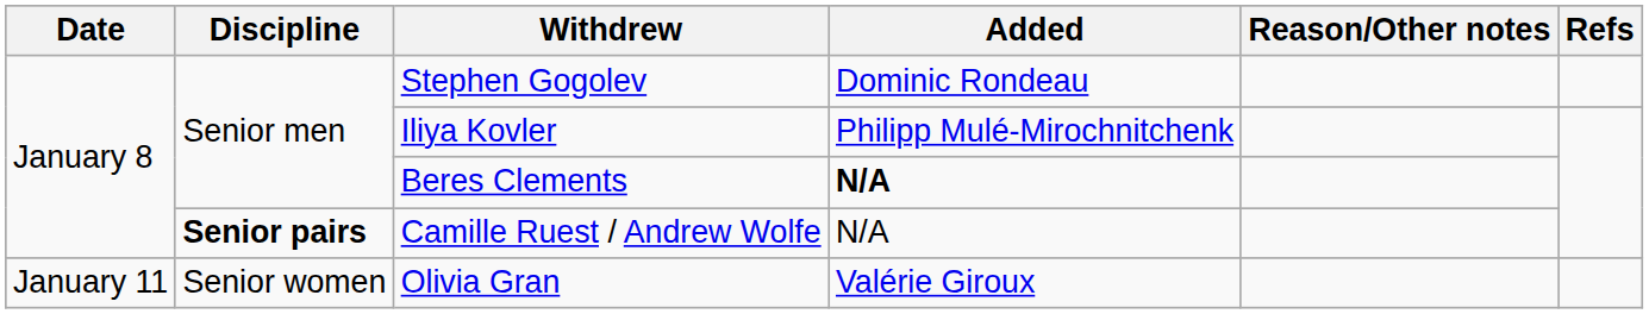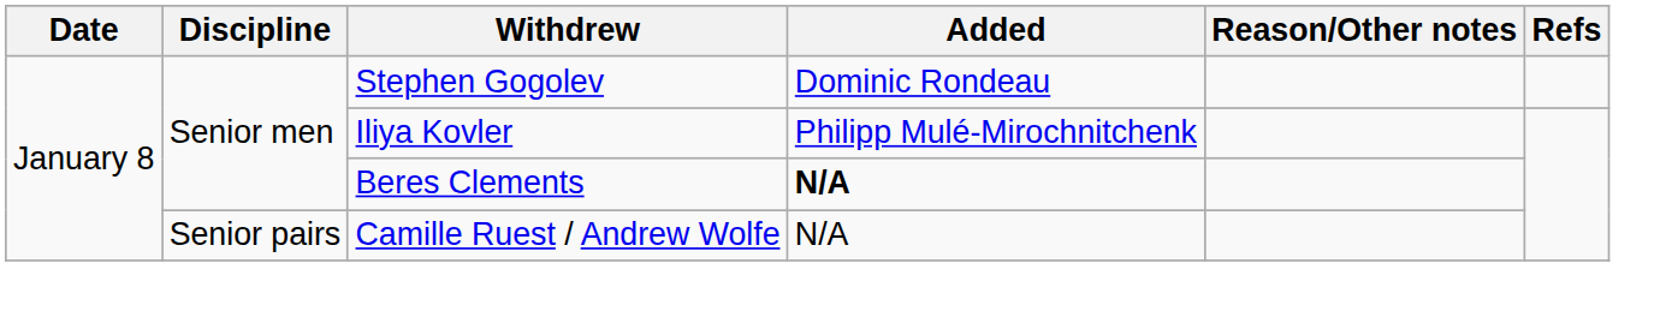 <table class="wikitable sortable">
 <tr>
 <th>Date</th>
 <th>Discipline</th>
 <th>Withdrew</th>
 <th>Added</th>
 <th>Reason/Other notes</th>
 <th>Refs</th>
 </tr>
 <tr>
 <td rowspan=4>January 8</td>
 <td rowspan=3>Senior men</td>
 <td><a href='#'>Stephen Gogolev</a></td>
 <td><a href='#'>Dominic Rondeau</a></td>
 <td></td>
 <td></td>
 </tr>
 <tr>
 <td><a href='#'>Iliya Kovler</a></td>
 <td><a href='#'>Philipp Mulé-Mirochnitchenk</a></td>
 <td></td>
 <td rowspan=3></td>
 </tr>
 <tr>
 <td><a href='#'>Beres Clements</a></td>
 <td><strong>N/A</strong></td>
 <td></td>
 </tr>
 <tr>
-<td><strong>Senior pairs</strong></td>
+<td>Senior pairs</td>
 <td><a href='#'>Camille Ruest</a> / <a href='#'>Andrew Wolfe</a></td>
 <td>N/A</td>
 <td></td>
 </tr>
-<tr>
-<td>January 11</td>
-<td>Senior women</td>
-<td><a href='#'>Olivia Gran</a></td>
-<td><a href='#'>Valérie Giroux</a></td>
-<td></td>
-<td></td>
-</tr>
 </table>
